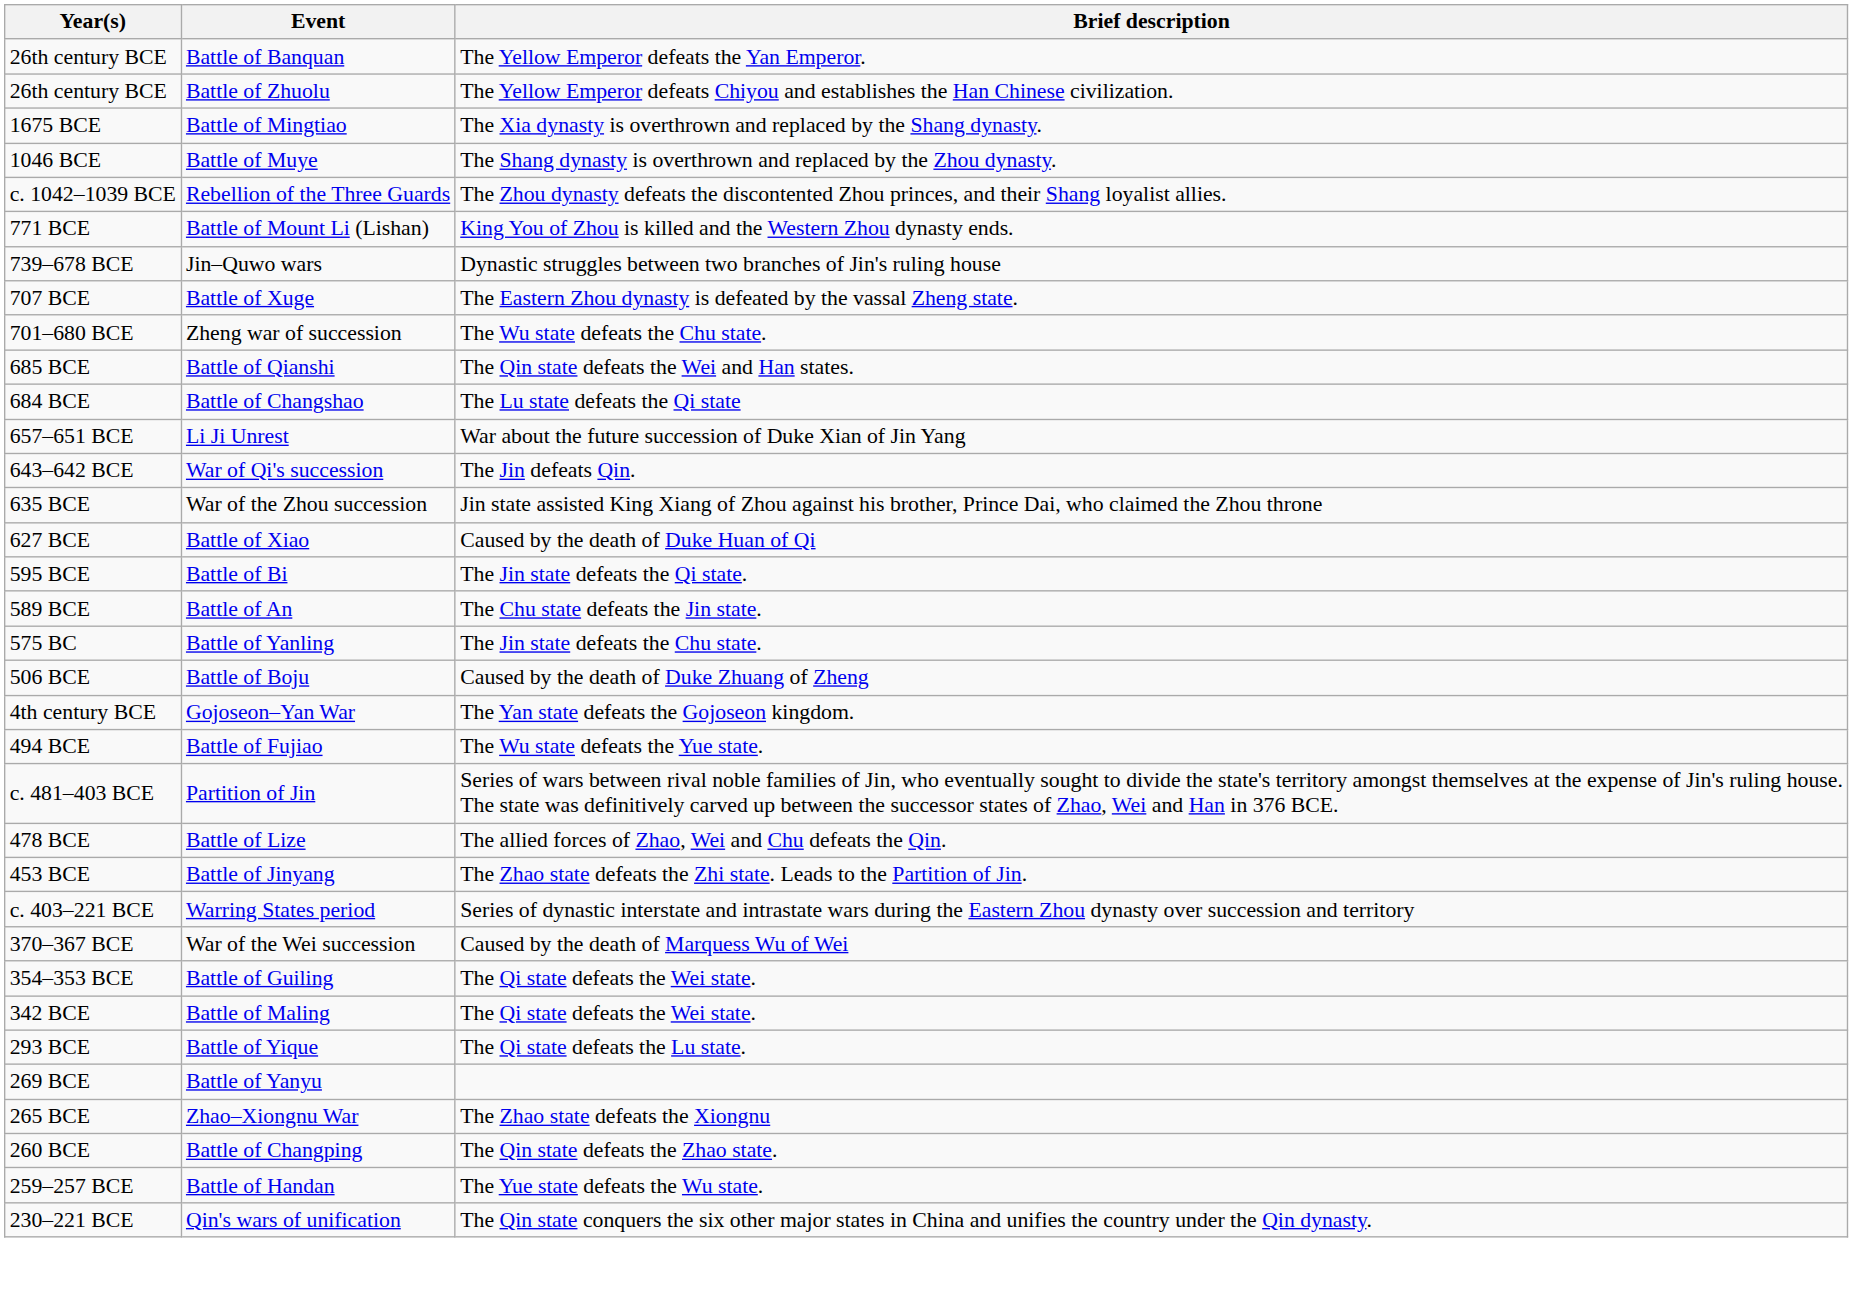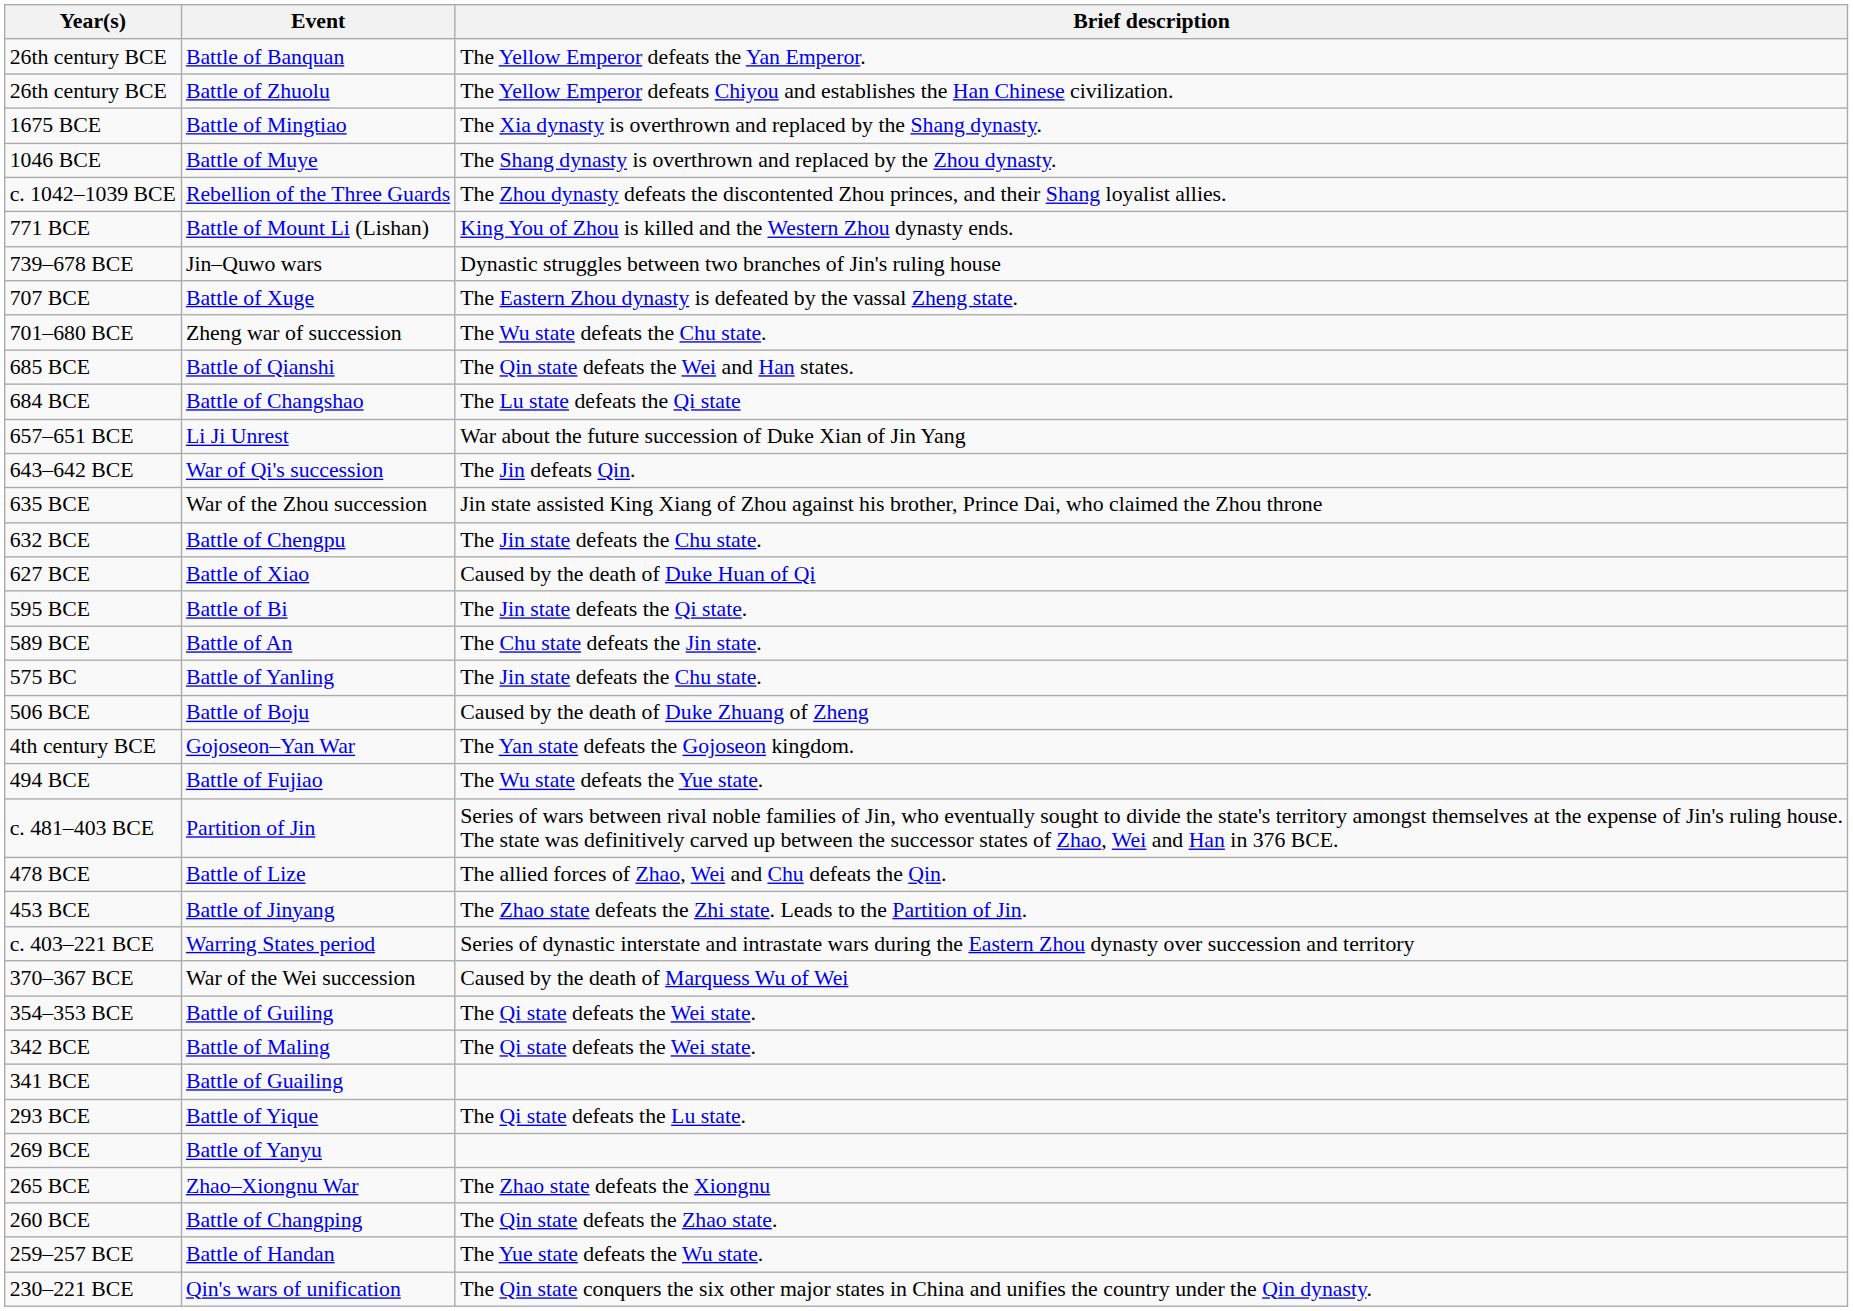 <table class=wikitable>
 <tr>
 <th>Year(s)</th>
 <th>Event</th>
 <th>Brief description</th>
 </tr>
 <tr>
 <td>26th century BCE</td>
 <td><a href='#'>Battle of Banquan</a></td>
 <td>The <a href='#'>Yellow Emperor</a> defeats the <a href='#'>Yan Emperor</a>.</td>
 </tr>
 <tr>
 <td>26th century BCE</td>
 <td><a href='#'>Battle of Zhuolu</a></td>
 <td>The <a href='#'>Yellow Emperor</a> defeats <a href='#'>Chiyou</a> and establishes the <a href='#'>Han Chinese</a> civilization.</td>
 </tr>
 <tr>
 <td>1675 BCE</td>
 <td><a href='#'>Battle of Mingtiao</a></td>
 <td>The <a href='#'>Xia dynasty</a> is overthrown and replaced by the <a href='#'>Shang dynasty</a>.</td>
 </tr>
 <tr>
 <td>1046 BCE</td>
 <td><a href='#'>Battle of Muye</a></td>
 <td>The <a href='#'>Shang dynasty</a> is overthrown and replaced by the <a href='#'>Zhou dynasty</a>.</td>
 </tr>
 <tr>
 <td>c. 1042–1039 BCE</td>
 <td><a href='#'>Rebellion of the Three Guards</a></td>
 <td>The <a href='#'>Zhou dynasty</a> defeats the discontented Zhou princes, and their <a href='#'>Shang</a> loyalist allies.</td>
 </tr>
 <tr>
 <td>771 BCE</td>
 <td><a href='#'>Battle of Mount Li</a> (Lishan)</td>
 <td><a href='#'>King You of Zhou</a> is killed and the <a href='#'>Western Zhou</a> dynasty ends.</td>
 </tr>
 <tr>
 <td>739–678 BCE</td>
 <td>Jin–Quwo wars</td>
 <td>Dynastic struggles between two branches of Jin's ruling house</td>
 </tr>
 <tr>
 <td>707 BCE</td>
 <td><a href='#'>Battle of Xuge</a></td>
 <td>The <a href='#'>Eastern Zhou dynasty</a> is defeated by the vassal <a href='#'>Zheng state</a>.</td>
 </tr>
 <tr>
 <td>701–680 BCE</td>
 <td>Zheng war of succession</td>
 <td>The <a href='#'>Wu state</a> defeats the <a href='#'>Chu state</a>.</td>
 </tr>
 <tr>
 <td>685 BCE</td>
 <td><a href='#'>Battle of Qianshi</a></td>
 <td>The <a href='#'>Qin state</a> defeats the <a href='#'>Wei</a> and <a href='#'>Han</a> states.</td>
 </tr>
 <tr>
 <td>684 BCE</td>
 <td><a href='#'>Battle of Changshao</a></td>
 <td>The <a href='#'>Lu state</a> defeats the <a href='#'>Qi state</a></td>
 </tr>
 <tr>
 <td>657–651 BCE</td>
 <td><a href='#'>Li Ji Unrest</a></td>
 <td>War about the future succession of Duke Xian of Jin Yang</td>
 </tr>
 <tr>
 <td>643–642 BCE</td>
 <td><a href='#'>War of Qi's succession</a></td>
 <td>The <a href='#'>Jin</a> defeats <a href='#'>Qin</a>.</td>
 </tr>
 <tr>
 <td>635 BCE</td>
 <td>War of the Zhou succession</td>
 <td>Jin state assisted King Xiang of Zhou against his brother, Prince Dai, who claimed the Zhou throne</td>
 </tr>
 <tr>
+<td>632 BCE</td>
+<td><a href='#'>Battle of Chengpu</a></td>
+<td>The <a href='#'>Jin state</a> defeats the <a href='#'>Chu state</a>.</td>
+</tr>
+<tr>
 <td>627 BCE</td>
 <td><a href='#'>Battle of Xiao</a></td>
 <td>Caused by the death of <a href='#'>Duke Huan of Qi</a></td>
 </tr>
 <tr>
 <td>595 BCE</td>
 <td><a href='#'>Battle of Bi</a></td>
 <td>The <a href='#'>Jin state</a> defeats the <a href='#'>Qi state</a>.</td>
 </tr>
 <tr>
 <td>589 BCE</td>
 <td><a href='#'>Battle of An</a></td>
 <td>The <a href='#'>Chu state</a> defeats the <a href='#'>Jin state</a>.</td>
 </tr>
 <tr>
 <td>575 BC</td>
 <td><a href='#'>Battle of Yanling</a></td>
 <td>The <a href='#'>Jin state</a> defeats the <a href='#'>Chu state</a>.</td>
 </tr>
 <tr>
 <td>506 BCE</td>
 <td><a href='#'>Battle of Boju</a></td>
 <td>Caused by the death of <a href='#'>Duke Zhuang</a> of <a href='#'>Zheng</a></td>
 </tr>
 <tr>
 <td>4th century BCE</td>
 <td><a href='#'>Gojoseon–Yan War</a></td>
 <td>The <a href='#'>Yan state</a> defeats the <a href='#'>Gojoseon</a> kingdom.</td>
 </tr>
 <tr>
 <td>494 BCE</td>
 <td><a href='#'>Battle of Fujiao</a></td>
 <td>The <a href='#'>Wu state</a> defeats the <a href='#'>Yue state</a>.</td>
 </tr>
 <tr>
 <td>c. 481–403 BCE</td>
 <td><a href='#'>Partition of Jin</a></td>
 <td>Series of wars between rival noble families of Jin, who eventually sought to divide the state's territory amongst themselves at the expense of Jin's ruling house.<br>The state was definitively carved up between the successor states of <a href='#'>Zhao</a>, <a href='#'>Wei</a> and <a href='#'>Han</a> in 376 BCE.</td>
 </tr>
 <tr>
 <td>478 BCE</td>
 <td><a href='#'>Battle of Lize</a></td>
 <td>The allied forces of <a href='#'>Zhao</a>, <a href='#'>Wei</a> and <a href='#'>Chu</a> defeats the <a href='#'>Qin</a>.</td>
 </tr>
 <tr>
 <td>453 BCE</td>
 <td><a href='#'>Battle of Jinyang</a></td>
 <td>The <a href='#'>Zhao state</a> defeats the <a href='#'>Zhi state</a>. Leads to the <a href='#'>Partition of Jin</a>.</td>
 </tr>
 <tr>
 <td>c. 403–221 BCE</td>
 <td><a href='#'>Warring States period</a></td>
 <td>Series of dynastic interstate and intrastate wars during the <a href='#'>Eastern Zhou</a> dynasty over succession and territory</td>
 </tr>
 <tr>
 <td>370–367 BCE</td>
 <td>War of the Wei succession</td>
 <td>Caused by the death of <a href='#'>Marquess Wu of Wei</a></td>
 </tr>
 <tr>
 <td>354–353 BCE</td>
 <td><a href='#'>Battle of Guiling</a></td>
 <td>The <a href='#'>Qi state</a> defeats the <a href='#'>Wei state</a>.</td>
 </tr>
 <tr>
 <td>342 BCE</td>
 <td><a href='#'>Battle of Maling</a></td>
 <td>The <a href='#'>Qi state</a> defeats the <a href='#'>Wei state</a>.</td>
 </tr>
 <tr>
+<td>341 BCE</td>
+<td><a href='#'>Battle of Guailing</a></td>
+<td></td>
+</tr>
+<tr>
 <td>293 BCE</td>
 <td><a href='#'>Battle of Yique</a></td>
 <td>The <a href='#'>Qi state</a> defeats the <a href='#'>Lu state</a>.</td>
 </tr>
 <tr>
 <td>269 BCE</td>
 <td><a href='#'>Battle of Yanyu</a></td>
 <td></td>
 </tr>
 <tr>
 <td>265 BCE</td>
 <td><a href='#'>Zhao–Xiongnu War</a></td>
 <td>The <a href='#'>Zhao state</a> defeats the <a href='#'>Xiongnu</a></td>
 </tr>
 <tr>
 <td>260 BCE</td>
 <td><a href='#'>Battle of Changping</a></td>
 <td>The <a href='#'>Qin state</a> defeats the <a href='#'>Zhao state</a>.</td>
 </tr>
 <tr>
 <td>259–257 BCE</td>
 <td><a href='#'>Battle of Handan</a></td>
 <td>The <a href='#'>Yue state</a> defeats the <a href='#'>Wu state</a>.</td>
 </tr>
 <tr>
 <td>230–221 BCE</td>
 <td><a href='#'>Qin's wars of unification</a></td>
 <td>The <a href='#'>Qin state</a> conquers the six other major states in China and unifies the country under the <a href='#'>Qin dynasty</a>.</td>
 </tr>
 </table>
